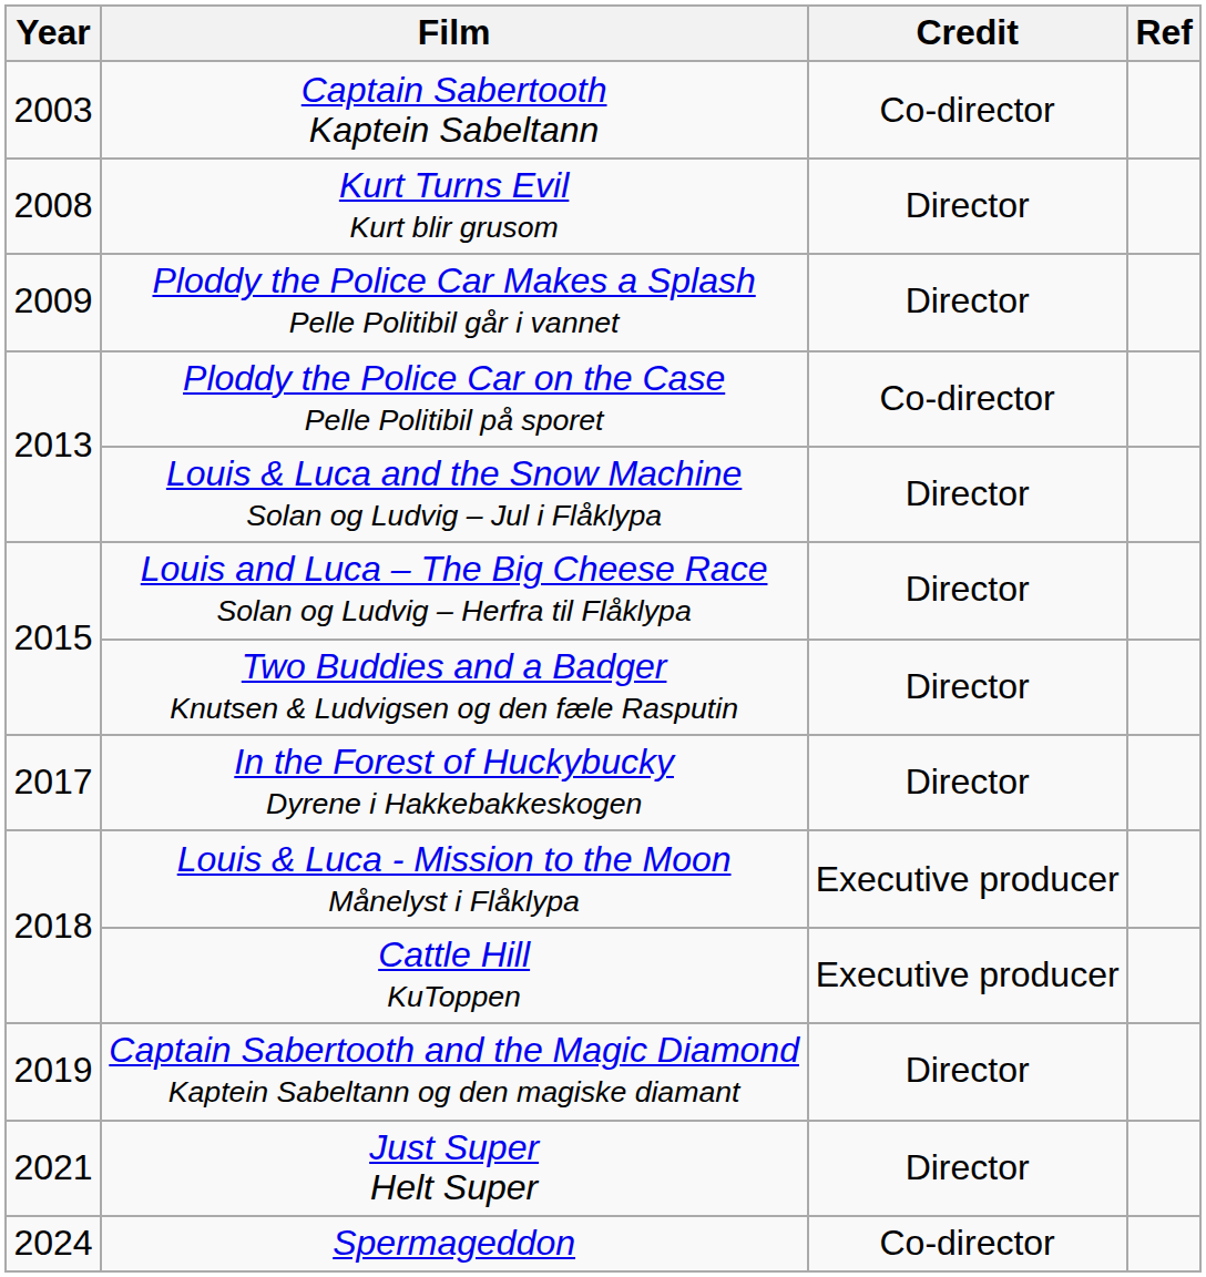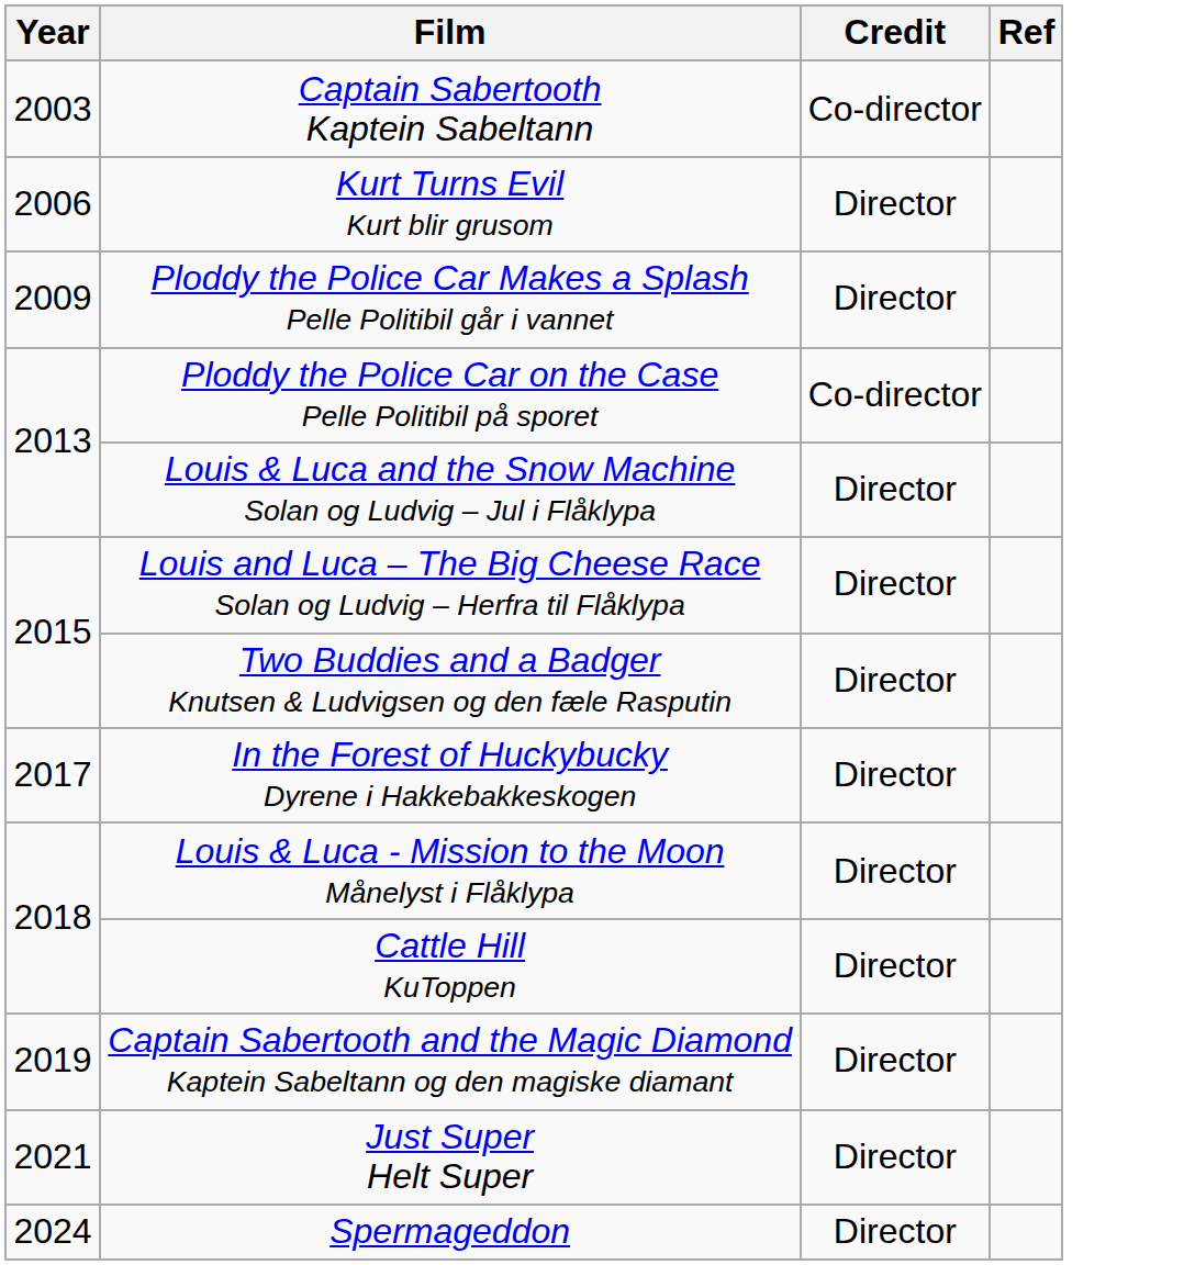 <table class="wikitable plainrowheaders" style="text-align:center">
 <tr>
 <th>Year</th>
 <th>Film</th>
 <th>Credit</th>
 <th>Ref</th>
 </tr>
 <tr>
 <td>2003</td>
 <td><em><a href='#'>Captain Sabertooth</a></em><br><em>Kaptein Sabeltann</em></td>
 <td>Co-director</td>
 <td></td>
 </tr>
 <tr>
-<td>2008</td>
+<td>2006</td>
 <td><em><a href='#'>Kurt Turns Evil</a></em><br><small><em>Kurt blir grusom</em></small></td>
 <td>Director</td>
 <td></td>
 </tr>
 <tr>
 <td>2009</td>
 <td><em><a href='#'>Ploddy the Police Car Makes a Splash</a></em><br><small><em>Pelle Politibil går i vannet</em></small></td>
 <td>Director</td>
 <td></td>
 </tr>
 <tr>
 <td rowspan="2">2013</td>
 <td><em><a href='#'>Ploddy the Police Car on the Case</a></em><br><small><em>Pelle Politibil på sporet</em></small></td>
 <td>Co-director</td>
 <td></td>
 </tr>
 <tr>
 <td><em><a href='#'>Louis & Luca and the Snow Machine</a></em><br><small><em>Solan og Ludvig – Jul i Flåklypa</em></small></td>
 <td>Director</td>
 <td></td>
 </tr>
 <tr>
 <td rowspan="2">2015</td>
 <td><em><a href='#'>Louis and Luca – The Big Cheese Race</a></em><br><small><em>Solan og Ludvig – Herfra til Flåklypa</em></small></td>
 <td>Director</td>
 <td></td>
 </tr>
 <tr>
 <td><em><a href='#'>Two Buddies and a Badger</a></em><br><small><em>Knutsen & Ludvigsen og den fæle Rasputin</em></small></td>
 <td>Director</td>
 <td></td>
 </tr>
 <tr>
 <td>2017</td>
 <td><em><a href='#'>In the Forest of Huckybucky</a></em><br><small><em>Dyrene i Hakkebakkeskogen</em></small></td>
 <td>Director</td>
 <td></td>
 </tr>
 <tr>
 <td rowspan="2">2018</td>
 <td><em><a href='#'>Louis & Luca - Mission to the Moon</a></em><br><small><em>Månelyst i Flåklypa</em></small></td>
-<td>Executive producer</td>
+<td>Director</td>
 <td></td>
 </tr>
 <tr>
 <td><em><a href='#'>Cattle Hill</a></em><br><small><em>KuToppen</em></small></td>
-<td>Executive producer</td>
+<td>Director</td>
 <td></td>
 </tr>
 <tr>
 <td>2019</td>
 <td><em><a href='#'>Captain Sabertooth and the Magic Diamond</a></em><br><small><em>Kaptein Sabeltann og den magiske diamant</em></small></td>
 <td>Director</td>
 <td></td>
 </tr>
 <tr>
 <td>2021</td>
 <td><em><a href='#'>Just Super</a></em><br><em>Helt Super</em></td>
 <td>Director</td>
 <td></td>
 </tr>
 <tr>
 <td>2024</td>
 <td><em><a href='#'>Spermageddon</a></em></td>
-<td>Co-director</td>
+<td>Director</td>
 <td></td>
 </tr>
 </table>
